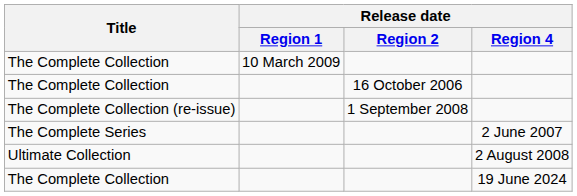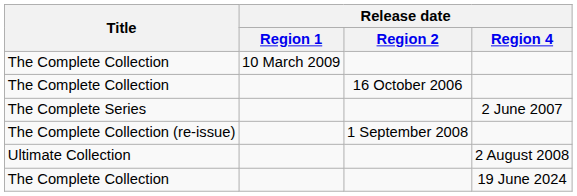 <table class="wikitable">
 <tr>
 <th rowspan="2">Title</th>
 <th colspan="3">Release date</th>
 </tr>
 <tr>
 <th><a href='#'>Region 1</a></th>
 <th><a href='#'>Region 2</a></th>
 <th><a href='#'>Region 4</a></th>
 </tr>
 <tr>
 <td>The Complete Collection </td>
 <td align="center">10 March 2009</td>
 <td></td>
 <td></td>
 </tr>
 <tr>
 <td>The Complete Collection </td>
 <td></td>
 <td align="center">16 October 2006</td>
 <td></td>
 </tr>
 <tr>
+<td>The Complete Series </td>
+<td></td>
+<td></td>
+<td align="center">2 June 2007</td>
+</tr>
+<tr>
 <td>The Complete Collection (re-issue) </td>
 <td></td>
 <td align="center">1 September 2008</td>
 <td></td>
-</tr>
-<tr>
-<td>The Complete Series </td>
-<td></td>
-<td></td>
-<td align="center">2 June 2007</td>
 </tr>
 <tr>
 <td>Ultimate Collection </td>
 <td></td>
 <td></td>
 <td align="center">2 August 2008</td>
 </tr>
 <tr>
 <td>The Complete Collection </td>
 <td></td>
 <td></td>
 <td align="center">19 June 2024</td>
 </tr>
 </table>
